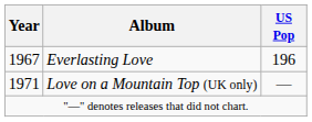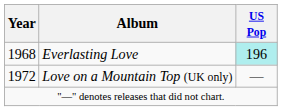 <table class="wikitable">
 <tr>
 <th>Year</th>
 <th>Album</th>
 <th style="width:40px;"><small><a href='#'>US Pop</a></small><br></th>
 </tr>
 <tr>
-<td>1967</td>
+<td>1968</td>
 <td><em>Everlasting Love</em></td>
-<td align=center>196</td>
+<td align=center style="background: paleturquoise;">196</td>
 </tr>
 <tr>
-<td>1971</td>
+<td>1972</td>
 <td><em>Love on a Mountain Top</em> <small>(UK only)</small></td>
 <td align=center>—</td>
 </tr>
 <tr>
 <td colspan="4" style="text-align:center; font-size:9pt;">"—" denotes releases that did not chart.</td>
 </tr>
 </table>
